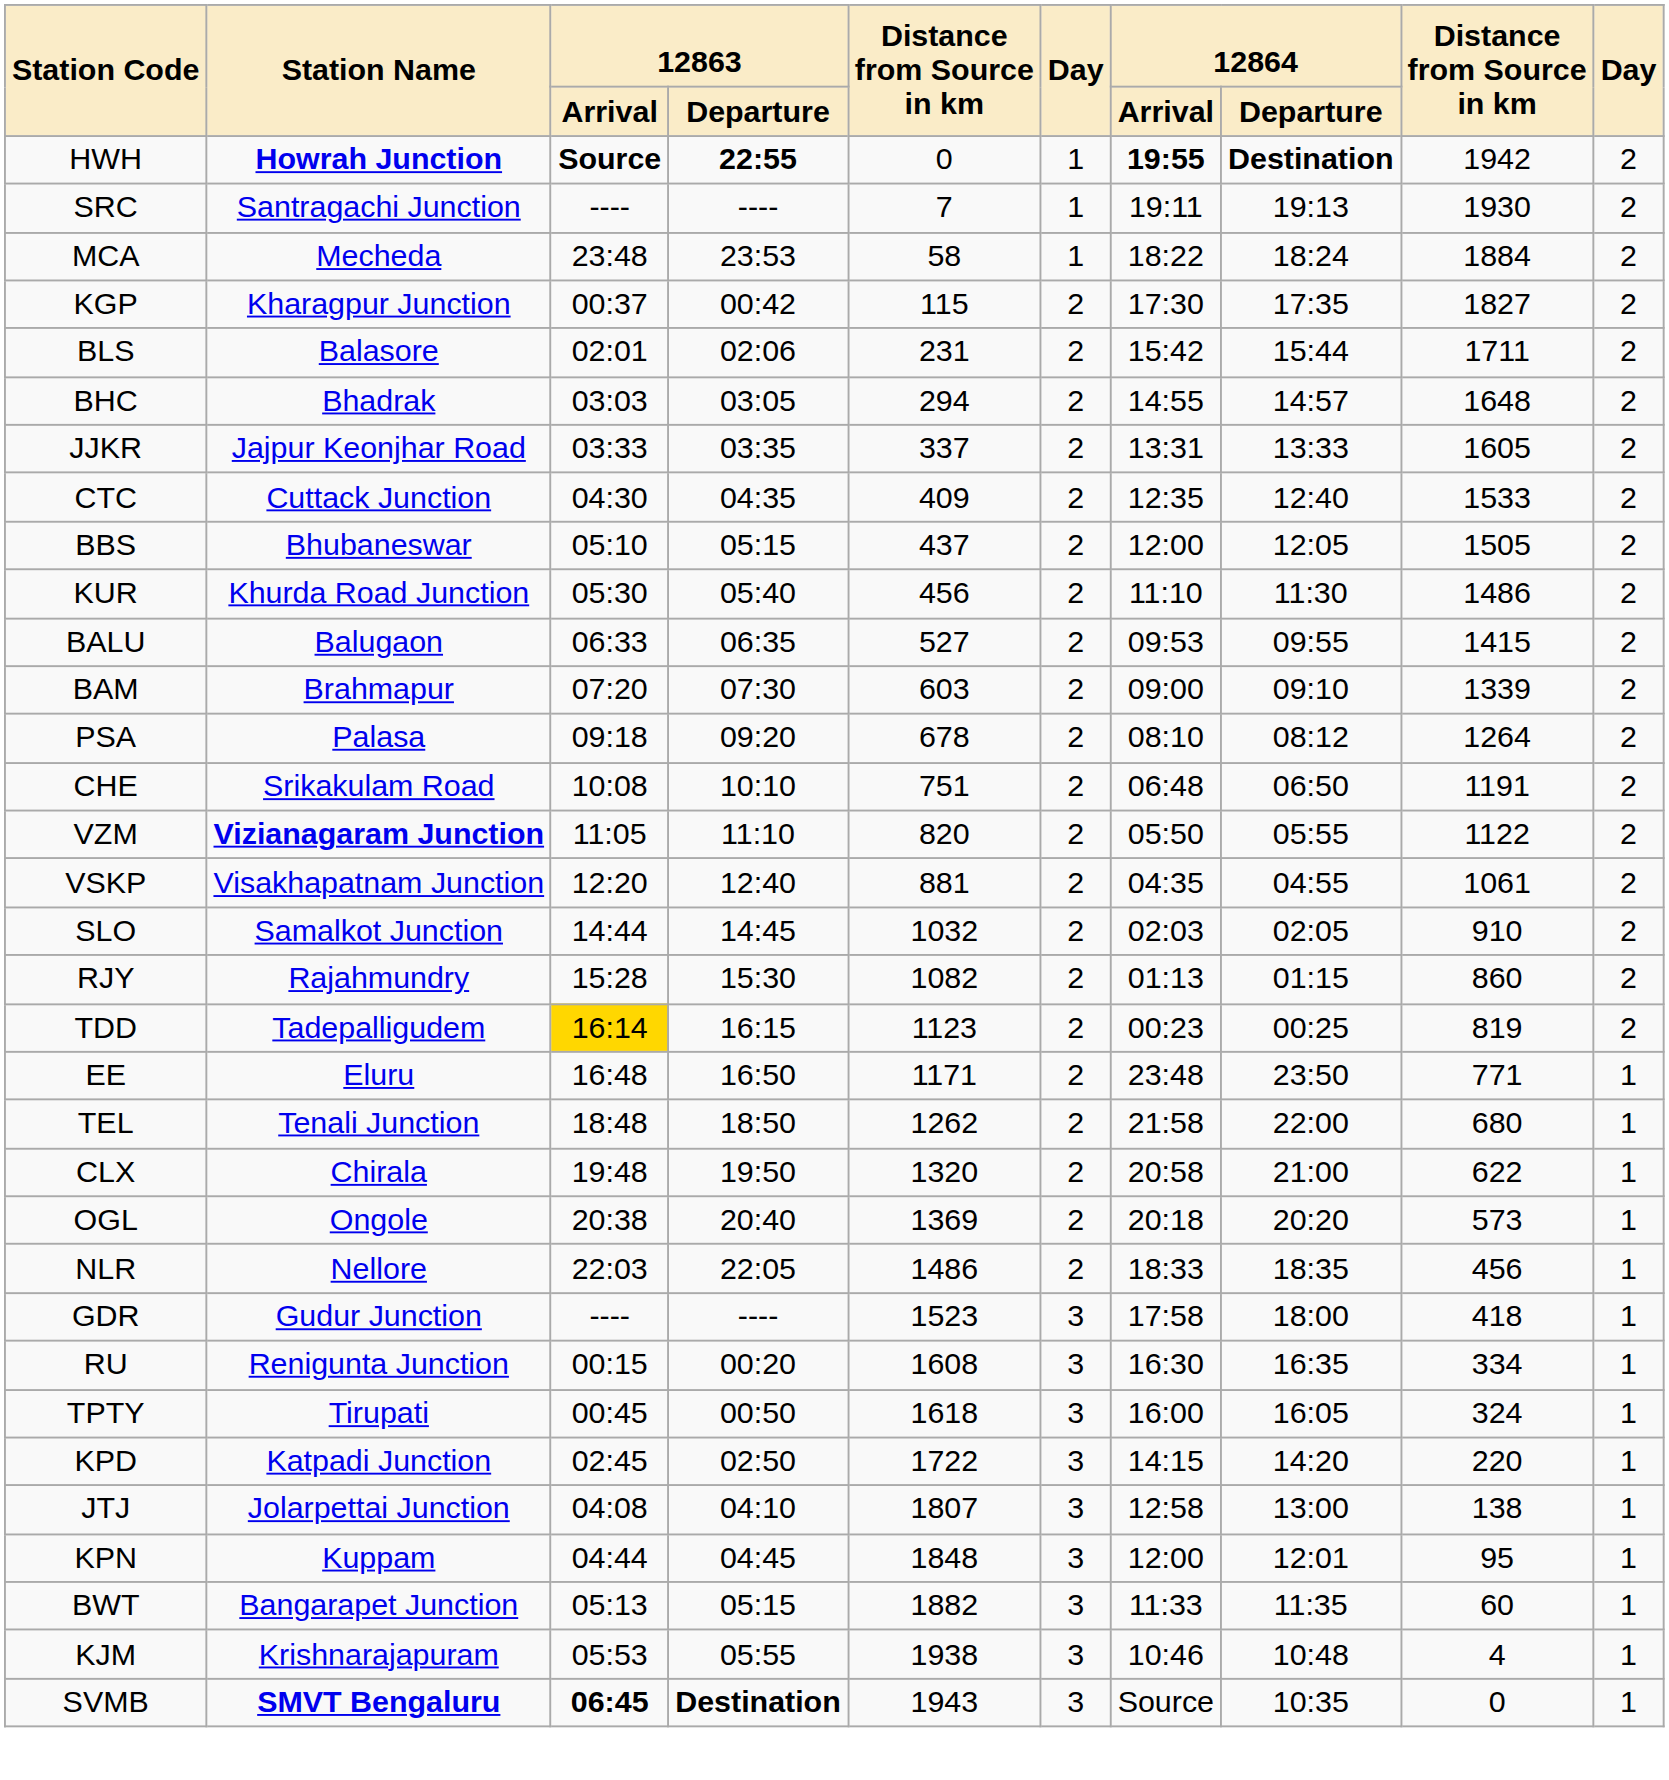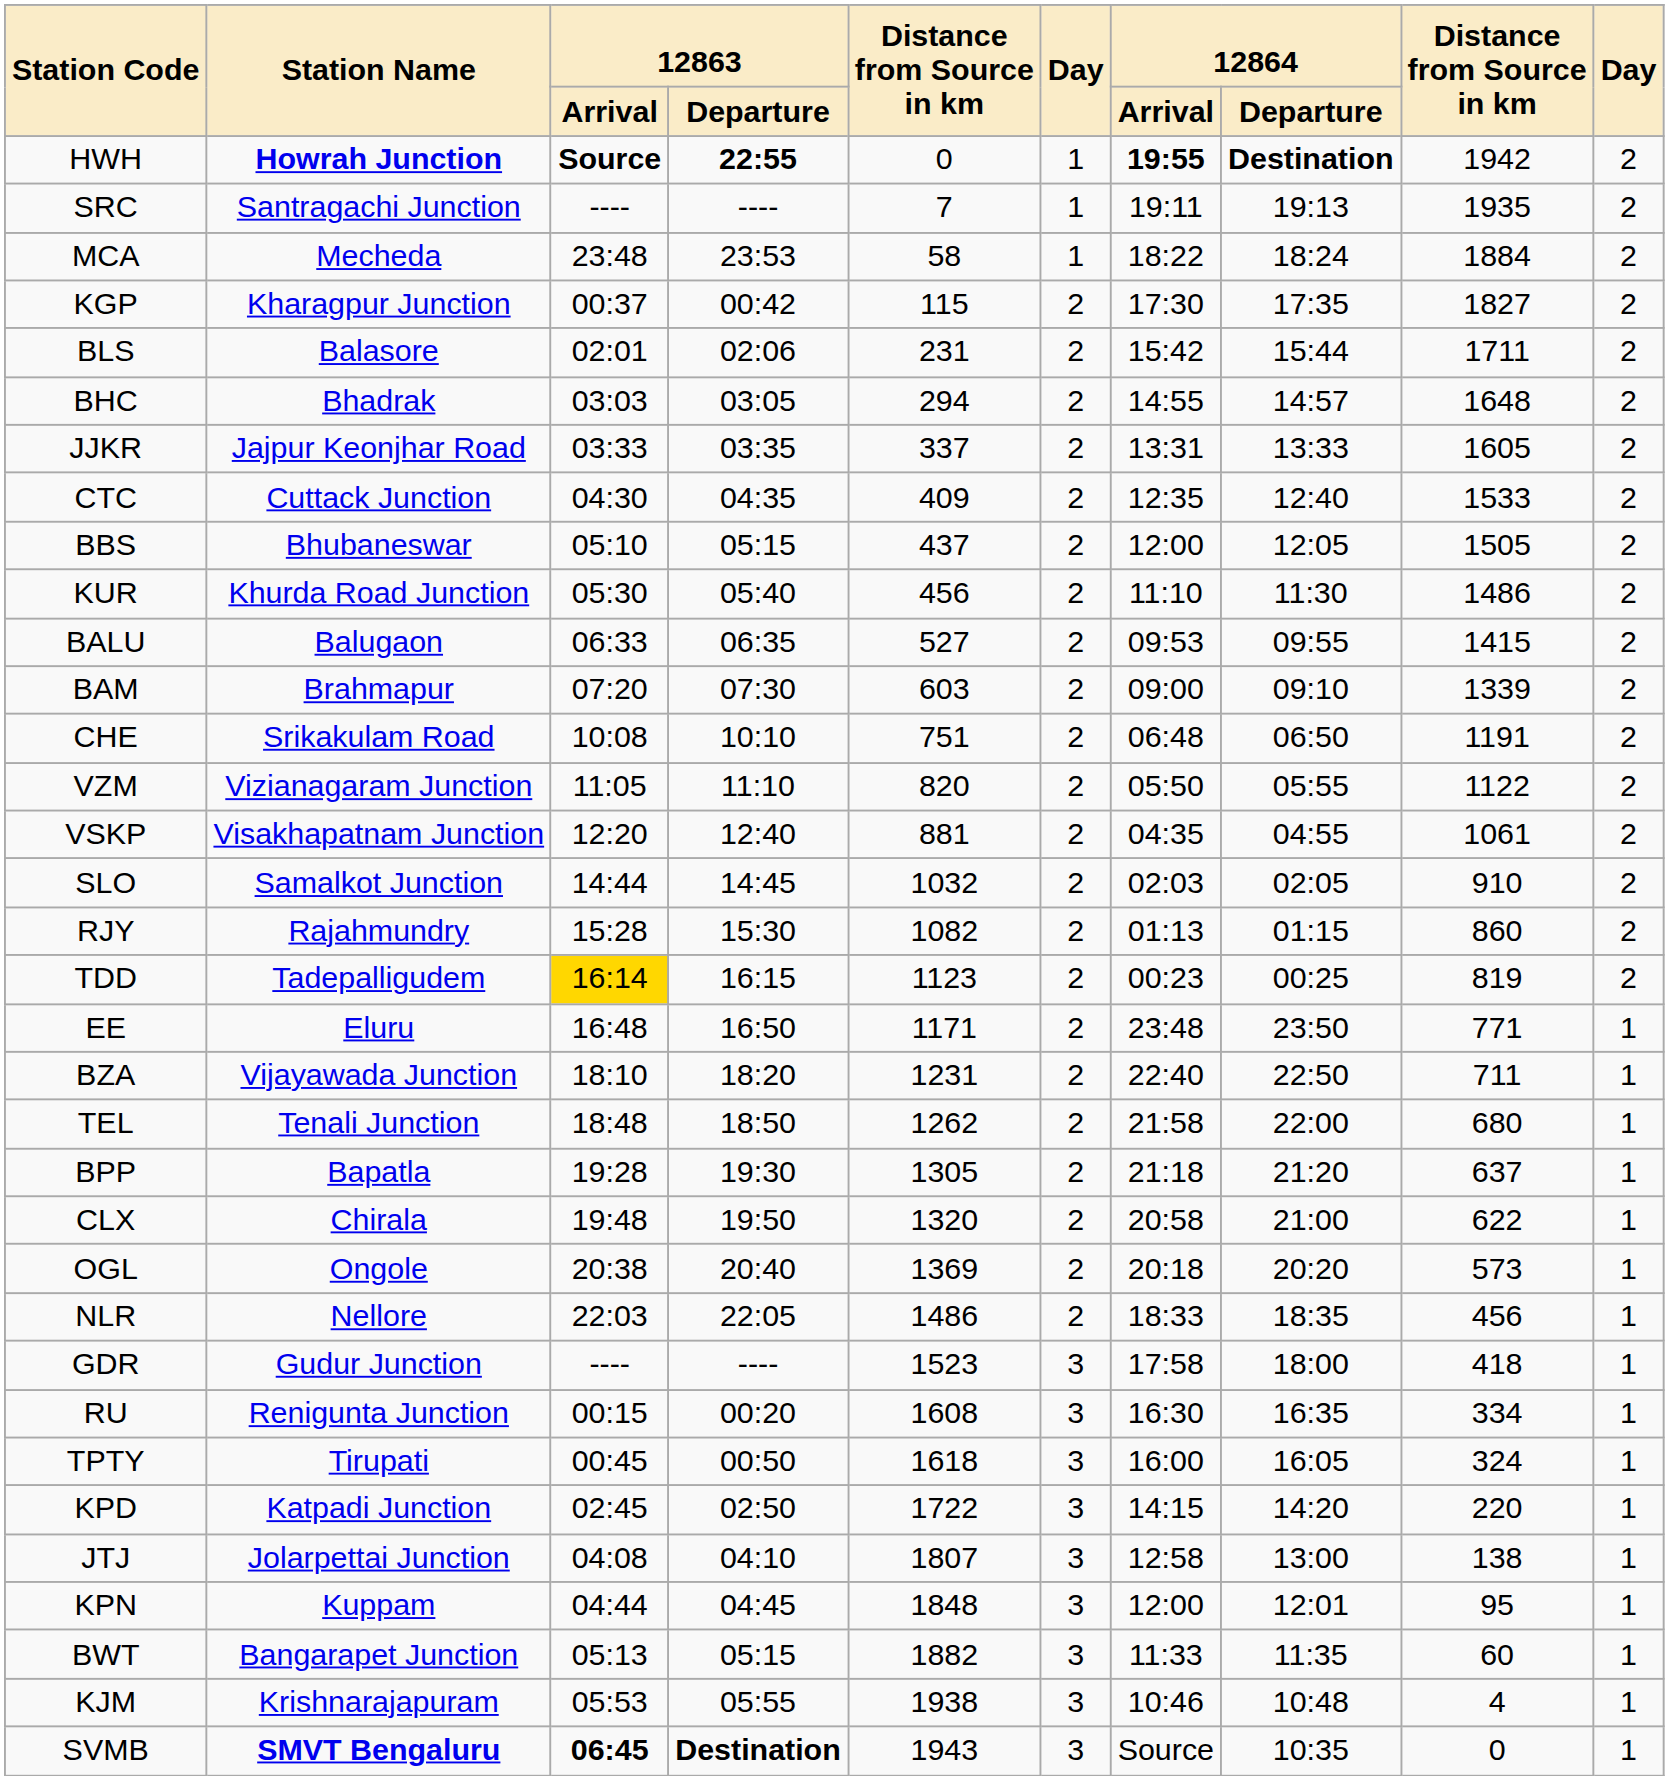 <table class="wikitable plainrowheaders unsortable" style="text-align:center">
 <tr>
 <th scope="col" rowspan="2" style="background:#faecc8;">Station Code</th>
 <th scope="col" rowspan="2" style="background:#faecc8;">Station Name</th>
 <th scope="col" colspan="2" style="background:#faecc8;"><br><strong>12863</strong></th>
 <th scope="col" rowspan="2" style="background:#faecc8;">Distance<br> from Source <br>in km</th>
 <th scope="col" rowspan="2" style="background:#faecc8;">Day</th>
 <th scope="col" colspan="2" style="background:#faecc8;"><br><strong>12864</strong></th>
 <th scope="col" rowspan="2" style="background:#faecc8;">Distance<br> from Source <br>in km</th>
 <th scope="col" rowspan="2" style="background:#faecc8;">Day</th>
 </tr>
 <tr>
 <th scope="col" colspan="1" style="background:#faecc8;">Arrival</th>
 <th scope="col" colspan="1" style="background:#faecc8;">Departure</th>
 <th scope="col" colspan="1" style="background:#faecc8;">Arrival</th>
 <th scope="col" colspan="1" style="background:#faecc8;">Departure</th>
 </tr>
 <tr>
 <td>HWH</td>
 <td><strong><a href='#'>Howrah Junction</a></strong></td>
 <td><strong>Source</strong></td>
 <td><strong>22:55</strong></td>
 <td>0</td>
 <td>1</td>
 <td><strong>19:55</strong></td>
 <td><strong>Destination</strong></td>
 <td>1942</td>
 <td>2</td>
 </tr>
 <tr>
 <td>SRC</td>
 <td><a href='#'>Santragachi Junction</a></td>
 <td>----</td>
 <td>----</td>
 <td>7</td>
 <td>1</td>
 <td>19:11</td>
 <td>19:13</td>
-<td>1930</td>
+<td>1935</td>
 <td>2</td>
 </tr>
 <tr>
 <td>MCA</td>
 <td><a href='#'>Mecheda</a></td>
 <td>23:48</td>
 <td>23:53</td>
 <td>58</td>
 <td>1</td>
 <td>18:22</td>
 <td>18:24</td>
 <td>1884</td>
 <td>2</td>
 </tr>
 <tr>
 <td>KGP</td>
 <td><a href='#'>Kharagpur Junction</a></td>
 <td>00:37</td>
 <td>00:42</td>
 <td>115</td>
 <td>2</td>
 <td>17:30</td>
 <td>17:35</td>
 <td>1827</td>
 <td>2</td>
 </tr>
 <tr>
 <td>BLS</td>
 <td><a href='#'>Balasore</a></td>
 <td>02:01</td>
 <td>02:06</td>
 <td>231</td>
 <td>2</td>
 <td>15:42</td>
 <td>15:44</td>
 <td>1711</td>
 <td>2</td>
 </tr>
 <tr>
 <td>BHC</td>
 <td><a href='#'>Bhadrak</a></td>
 <td>03:03</td>
 <td>03:05</td>
 <td>294</td>
 <td>2</td>
 <td>14:55</td>
 <td>14:57</td>
 <td>1648</td>
 <td>2</td>
 </tr>
 <tr>
 <td>JJKR</td>
 <td><a href='#'>Jajpur Keonjhar Road</a></td>
 <td>03:33</td>
 <td>03:35</td>
 <td>337</td>
 <td>2</td>
 <td>13:31</td>
 <td>13:33</td>
 <td>1605</td>
 <td>2</td>
 </tr>
 <tr>
 <td>CTC</td>
 <td><a href='#'>Cuttack Junction</a></td>
 <td>04:30</td>
 <td>04:35</td>
 <td>409</td>
 <td>2</td>
 <td>12:35</td>
 <td>12:40</td>
 <td>1533</td>
 <td>2</td>
 </tr>
 <tr>
 <td>BBS</td>
 <td><a href='#'>Bhubaneswar</a></td>
 <td>05:10</td>
 <td>05:15</td>
 <td>437</td>
 <td>2</td>
 <td>12:00</td>
 <td>12:05</td>
 <td>1505</td>
 <td>2</td>
 </tr>
 <tr>
 <td>KUR</td>
 <td><a href='#'>Khurda Road Junction</a></td>
 <td>05:30</td>
 <td>05:40</td>
 <td>456</td>
 <td>2</td>
 <td>11:10</td>
 <td>11:30</td>
 <td>1486</td>
 <td>2</td>
 </tr>
 <tr>
 <td>BALU</td>
 <td><a href='#'>Balugaon</a></td>
 <td>06:33</td>
 <td>06:35</td>
 <td>527</td>
 <td>2</td>
 <td>09:53</td>
 <td>09:55</td>
 <td>1415</td>
 <td>2</td>
 </tr>
 <tr>
 <td>BAM</td>
 <td><a href='#'>Brahmapur</a></td>
 <td>07:20</td>
 <td>07:30</td>
 <td>603</td>
 <td>2</td>
 <td>09:00</td>
 <td>09:10</td>
 <td>1339</td>
 <td>2</td>
 </tr>
 <tr>
-<td>PSA</td>
-<td><a href='#'>Palasa</a></td>
-<td>09:18</td>
-<td>09:20</td>
-<td>678</td>
-<td>2</td>
-<td>08:10</td>
-<td>08:12</td>
-<td>1264</td>
-<td>2</td>
-</tr>
-<tr>
 <td>CHE</td>
 <td><a href='#'>Srikakulam Road</a></td>
 <td>10:08</td>
 <td>10:10</td>
 <td>751</td>
 <td>2</td>
 <td>06:48</td>
 <td>06:50</td>
 <td>1191</td>
 <td>2</td>
 </tr>
 <tr>
 <td>VZM</td>
-<td><strong><a href='#'>Vizianagaram Junction</a></strong></td>
+<td><a href='#'>Vizianagaram Junction</a></td>
 <td>11:05</td>
 <td>11:10</td>
 <td>820</td>
 <td>2</td>
 <td>05:50</td>
 <td>05:55</td>
 <td>1122</td>
 <td>2</td>
 </tr>
 <tr>
 <td>VSKP</td>
 <td><a href='#'>Visakhapatnam Junction</a></td>
 <td>12:20</td>
 <td>12:40</td>
 <td>881</td>
 <td>2</td>
 <td>04:35</td>
 <td>04:55</td>
 <td>1061</td>
 <td>2</td>
 </tr>
 <tr>
 <td>SLO</td>
 <td><a href='#'>Samalkot Junction</a></td>
 <td>14:44</td>
 <td>14:45</td>
 <td>1032</td>
 <td>2</td>
 <td>02:03</td>
 <td>02:05</td>
 <td>910</td>
 <td>2</td>
 </tr>
 <tr>
 <td>RJY</td>
 <td><a href='#'>Rajahmundry</a></td>
 <td>15:28</td>
 <td>15:30</td>
 <td>1082</td>
 <td>2</td>
 <td>01:13</td>
 <td>01:15</td>
 <td>860</td>
 <td>2</td>
 </tr>
 <tr>
 <td>TDD</td>
 <td><a href='#'>Tadepalligudem</a></td>
 <td style="background: gold;">16:14</td>
 <td>16:15</td>
 <td>1123</td>
 <td>2</td>
 <td>00:23</td>
 <td>00:25</td>
 <td>819</td>
 <td>2</td>
 </tr>
 <tr>
 <td>EE</td>
 <td><a href='#'>Eluru</a></td>
 <td>16:48</td>
 <td>16:50</td>
 <td>1171</td>
 <td>2</td>
 <td>23:48</td>
 <td>23:50</td>
 <td>771</td>
 <td>1</td>
 </tr>
 <tr>
+<td>BZA</td>
+<td><a href='#'>Vijayawada Junction</a></td>
+<td>18:10</td>
+<td>18:20</td>
+<td>1231</td>
+<td>2</td>
+<td>22:40</td>
+<td>22:50</td>
+<td>711</td>
+<td>1</td>
+</tr>
+<tr>
 <td>TEL</td>
 <td><a href='#'>Tenali Junction</a></td>
 <td>18:48</td>
 <td>18:50</td>
 <td>1262</td>
 <td>2</td>
 <td>21:58</td>
 <td>22:00</td>
 <td>680</td>
+<td>1</td>
+</tr>
+<tr>
+<td>BPP</td>
+<td><a href='#'>Bapatla</a></td>
+<td>19:28</td>
+<td>19:30</td>
+<td>1305</td>
+<td>2</td>
+<td>21:18</td>
+<td>21:20</td>
+<td>637</td>
 <td>1</td>
 </tr>
 <tr>
 <td>CLX</td>
 <td><a href='#'>Chirala</a></td>
 <td>19:48</td>
 <td>19:50</td>
 <td>1320</td>
 <td>2</td>
 <td>20:58</td>
 <td>21:00</td>
 <td>622</td>
 <td>1</td>
 </tr>
 <tr>
 <td>OGL</td>
 <td><a href='#'>Ongole</a></td>
 <td>20:38</td>
 <td>20:40</td>
 <td>1369</td>
 <td>2</td>
 <td>20:18</td>
 <td>20:20</td>
 <td>573</td>
 <td>1</td>
 </tr>
 <tr>
 <td>NLR</td>
 <td><a href='#'>Nellore</a></td>
 <td>22:03</td>
 <td>22:05</td>
 <td>1486</td>
 <td>2</td>
 <td>18:33</td>
 <td>18:35</td>
 <td>456</td>
 <td>1</td>
 </tr>
 <tr>
 <td>GDR</td>
 <td><a href='#'>Gudur Junction</a></td>
 <td>----</td>
 <td>----</td>
 <td>1523</td>
 <td>3</td>
 <td>17:58</td>
 <td>18:00</td>
 <td>418</td>
 <td>1</td>
 </tr>
 <tr>
 <td>RU</td>
 <td><a href='#'>Renigunta Junction</a></td>
 <td>00:15</td>
 <td>00:20</td>
 <td>1608</td>
 <td>3</td>
 <td>16:30</td>
 <td>16:35</td>
 <td>334</td>
 <td>1</td>
 </tr>
 <tr>
 <td>TPTY</td>
 <td><a href='#'>Tirupati</a></td>
 <td>00:45</td>
 <td>00:50</td>
 <td>1618</td>
 <td>3</td>
 <td>16:00</td>
 <td>16:05</td>
 <td>324</td>
 <td>1</td>
 </tr>
 <tr>
 <td>KPD</td>
 <td><a href='#'>Katpadi Junction</a></td>
 <td>02:45</td>
 <td>02:50</td>
 <td>1722</td>
 <td>3</td>
 <td>14:15</td>
 <td>14:20</td>
 <td>220</td>
 <td>1</td>
 </tr>
 <tr>
 <td>JTJ</td>
 <td><a href='#'>Jolarpettai Junction</a></td>
 <td>04:08</td>
 <td>04:10</td>
 <td>1807</td>
 <td>3</td>
 <td>12:58</td>
 <td>13:00</td>
 <td>138</td>
 <td>1</td>
 </tr>
 <tr>
 <td>KPN</td>
 <td><a href='#'>Kuppam</a></td>
 <td>04:44</td>
 <td>04:45</td>
 <td>1848</td>
 <td>3</td>
 <td>12:00</td>
 <td>12:01</td>
 <td>95</td>
 <td>1</td>
 </tr>
 <tr>
 <td>BWT</td>
 <td><a href='#'>Bangarapet Junction</a></td>
 <td>05:13</td>
 <td>05:15</td>
 <td>1882</td>
 <td>3</td>
 <td>11:33</td>
 <td>11:35</td>
 <td>60</td>
 <td>1</td>
 </tr>
 <tr>
 <td>KJM</td>
 <td><a href='#'>Krishnarajapuram</a></td>
 <td>05:53</td>
 <td>05:55</td>
 <td>1938</td>
 <td>3</td>
 <td>10:46</td>
 <td>10:48</td>
 <td>4</td>
 <td>1</td>
 </tr>
 <tr>
 <td>SVMB</td>
 <td><strong><a href='#'>SMVT Bengaluru</a></strong></td>
 <td><strong>06:45</strong></td>
 <td><strong>Destination</strong></td>
 <td>1943</td>
 <td>3</td>
 <td>Source</td>
 <td>10:35</td>
 <td>0</td>
 <td>1</td>
 </tr>
 </table>
